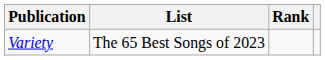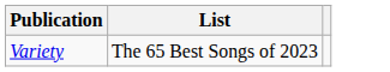 <table class="sortable wikitable">
 <tr>
 <th>Publication</th>
 <th>List</th>
-<th>Rank</th>
 <th class="unsortable"></th>
 </tr>
 <tr>
 <td><em><a href='#'>Variety</a></em></td>
 <td>The 65 Best Songs of 2023</td>
 <td></td>
-<td></td>
 </tr>
 </table>
